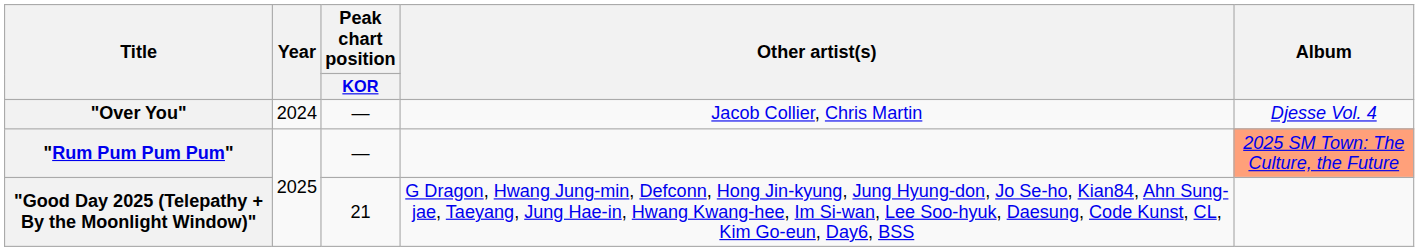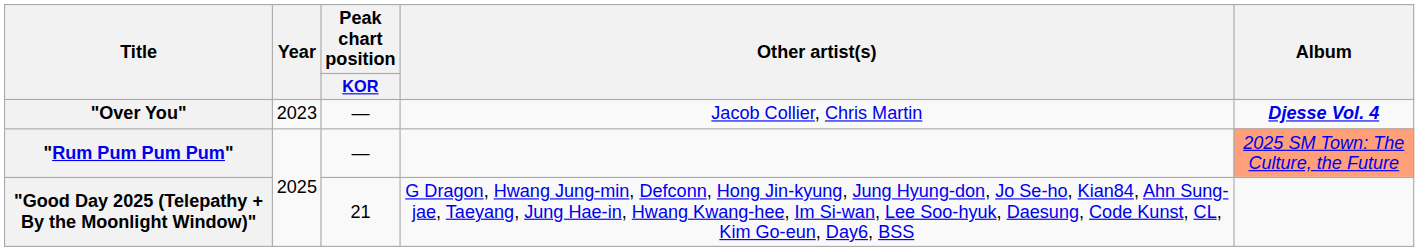 <table class="wikitable plainrowheaders" style="text-align:center">
 <tr>
 <th rowspan="2" scope="col">Title</th>
 <th rowspan="2" scope="col">Year</th>
 <th>Peak<br>chart<br>position</th>
 <th rowspan="2" scope="col">Other artist(s)</th>
 <th rowspan="2" scope="col">Album</th>
 </tr>
 <tr>
 <th scope="col" style="font-size:90%; width:2.75em"><a href='#'>KOR</a><br></th>
 </tr>
 <tr>
 <th scope="row">"Over You"</th>
-<td>2024</td>
+<td>2023</td>
 <td>—</td>
 <td><a href='#'>Jacob Collier</a>, <a href='#'>Chris Martin</a></td>
-<td><em><a href='#'>Djesse Vol. 4</a></em></td>
+<td><strong><em><a href='#'>Djesse Vol. 4</a></em></strong></td>
 </tr>
 <tr>
 <th scope="row">"<a href='#'>Rum Pum Pum Pum</a>"</th>
 <td rowspan="2">2025</td>
 <td>—</td>
 <td></td>
 <td style="background: lightsalmon;"><em><a href='#'>2025 SM Town: The Culture, the Future</a></em></td>
 </tr>
 <tr>
 <th scope="row">"Good Day 2025 (Telepathy + By the Moonlight Window)"</th>
 <td>21</td>
 <td><a href='#'>G Dragon</a>, <a href='#'>Hwang Jung-min</a>, <a href='#'>Defconn</a>, <a href='#'>Hong Jin-kyung</a>, <a href='#'>Jung Hyung-don</a>, <a href='#'>Jo Se-ho</a>, <a href='#'>Kian84</a>, <a href='#'>Ahn Sung-jae</a>, <a href='#'>Taeyang</a>, <a href='#'>Jung Hae-in</a>, <a href='#'>Hwang Kwang-hee</a>, <a href='#'>Im Si-wan</a>, <a href='#'>Lee Soo-hyuk</a>, <a href='#'>Daesung</a>, <a href='#'>Code Kunst</a>, <a href='#'>CL</a>, <a href='#'>Kim Go-eun</a>, <a href='#'>Day6</a>, <a href='#'>BSS</a></td>
 <td></td>
 </tr>
 </table>
